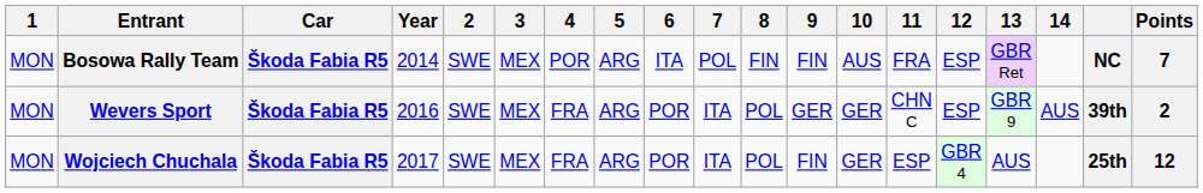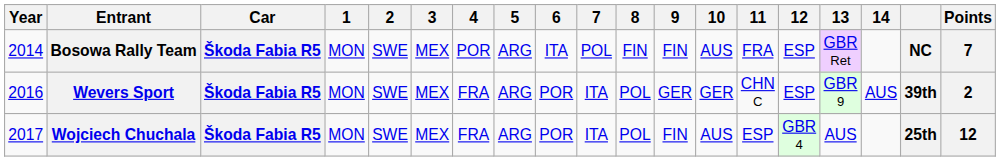 <table class="wikitable" style="text-align:center; font-size:90%">
 <tr>
-<th>1</th>
+<th>Year</th>
 <th>Entrant</th>
 <th>Car</th>
-<th>Year</th>
+<th>1</th>
 <th>2</th>
 <th>3</th>
 <th>4</th>
 <th>5</th>
 <th>6</th>
 <th>7</th>
 <th>8</th>
 <th>9</th>
 <th>10</th>
 <th>11</th>
 <th>12</th>
 <th>13</th>
 <th>14</th>
 <th></th>
 <th>Points</th>
 </tr>
 <tr>
-<td><a href='#'>MON</a></td>
+<td><a href='#'>2014</a></td>
 <th>Bosowa Rally Team</th>
 <th><a href='#'>Škoda Fabia R5</a></th>
-<td><a href='#'>2014</a></td>
+<td><a href='#'>MON</a></td>
 <td><a href='#'>SWE</a></td>
 <td><a href='#'>MEX</a></td>
 <td><a href='#'>POR</a></td>
 <td><a href='#'>ARG</a></td>
 <td><a href='#'>ITA</a></td>
 <td><a href='#'>POL</a></td>
 <td><a href='#'>FIN</a></td>
 <td><a href='#'>FIN</a></td>
 <td><a href='#'>AUS</a></td>
 <td><a href='#'>FRA</a></td>
 <td><a href='#'>ESP</a></td>
 <td style="background:#EFCFFF;"><a href='#'>GBR</a><br><small>Ret</small></td>
 <td></td>
 <th>NC</th>
 <th>7</th>
 </tr>
 <tr>
-<td><a href='#'>MON</a></td>
+<td><a href='#'>2016</a></td>
 <th> <a href='#'>Wevers Sport</a></th>
 <th><a href='#'>Škoda Fabia R5</a></th>
-<td><a href='#'>2016</a></td>
+<td><a href='#'>MON</a></td>
 <td><a href='#'>SWE</a></td>
 <td><a href='#'>MEX</a></td>
 <td><a href='#'>FRA</a></td>
 <td><a href='#'>ARG</a></td>
 <td><a href='#'>POR</a></td>
 <td><a href='#'>ITA</a></td>
 <td><a href='#'>POL</a></td>
 <td><a href='#'>GER</a></td>
 <td><a href='#'>GER</a></td>
 <td><a href='#'>CHN</a><br><small>C</small></td>
 <td><a href='#'>ESP</a></td>
 <td style="background:#dfffdf;"><a href='#'>GBR</a><br><small>9</small></td>
 <td><a href='#'>AUS</a></td>
 <th><strong>39th</strong></th>
 <th><strong>2</strong></th>
 </tr>
 <tr>
-<td><a href='#'>MON</a></td>
+<td><a href='#'>2017</a></td>
 <th> <a href='#'>Wojciech Chuchala</a></th>
 <th><a href='#'>Škoda Fabia R5</a></th>
-<td><a href='#'>2017</a></td>
+<td><a href='#'>MON</a></td>
 <td><a href='#'>SWE</a></td>
 <td><a href='#'>MEX</a></td>
 <td><a href='#'>FRA</a></td>
 <td><a href='#'>ARG</a></td>
 <td><a href='#'>POR</a></td>
 <td><a href='#'>ITA</a></td>
 <td><a href='#'>POL</a></td>
 <td><a href='#'>FIN</a></td>
-<td><a href='#'>GER</a></td>
+<td><a href='#'>AUS</a></td>
 <td><a href='#'>ESP</a></td>
 <td style="background:#dfffdf;"><a href='#'>GBR</a><br><small>4</small></td>
 <td><a href='#'>AUS</a></td>
 <td></td>
 <th><strong>25th</strong></th>
 <th><strong>12</strong></th>
 </tr>
 </table>
